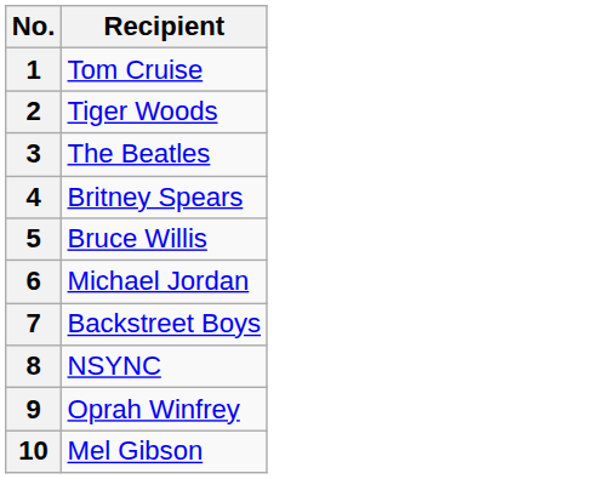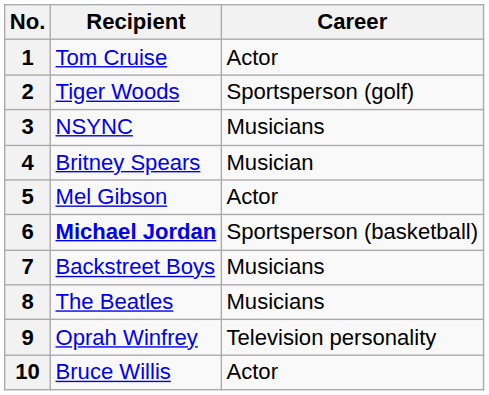 <table class="wikitable plainrowheaders">
 <tr>
 <th scope="col">No.</th>
 <th scope="col">Recipient</th>
+<th scope="col">Career</th>
 </tr>
 <tr>
 <th scope="row">1</th>
 <td> <a href='#'>Tom Cruise</a></td>
+<td>Actor</td>
 </tr>
 <tr>
 <th scope="row">2</th>
 <td> <a href='#'>Tiger Woods</a></td>
+<td>Sportsperson (golf)</td>
 </tr>
 <tr>
 <th scope="row">3</th>
-<td> <a href='#'>The Beatles</a></td>
+<td> <a href='#'>NSYNC</a></td>
+<td>Musicians</td>
 </tr>
 <tr>
 <th scope="row">4</th>
 <td> <a href='#'>Britney Spears</a></td>
+<td>Musician</td>
 </tr>
 <tr>
 <th scope="row">5</th>
-<td> <a href='#'>Bruce Willis</a></td>
+<td> <a href='#'>Mel Gibson</a></td>
+<td>Actor</td>
 </tr>
 <tr>
 <th scope="row">6</th>
-<td> <a href='#'>Michael Jordan</a></td>
+<td><strong> <a href='#'>Michael Jordan</a></strong></td>
+<td>Sportsperson (basketball)</td>
 </tr>
 <tr>
 <th scope="row">7</th>
 <td> <a href='#'>Backstreet Boys</a></td>
+<td>Musicians</td>
 </tr>
 <tr>
 <th scope="row">8</th>
-<td> <a href='#'>NSYNC</a></td>
+<td> <a href='#'>The Beatles</a></td>
+<td>Musicians</td>
 </tr>
 <tr>
 <th scope="row">9</th>
 <td> <a href='#'>Oprah Winfrey</a></td>
+<td>Television personality</td>
 </tr>
 <tr>
 <th scope="row">10</th>
-<td> <a href='#'>Mel Gibson</a></td>
+<td> <a href='#'>Bruce Willis</a></td>
+<td>Actor</td>
 </tr>
 </table>
